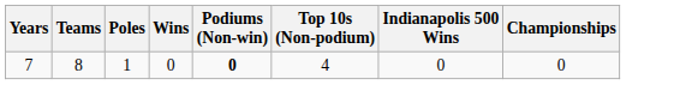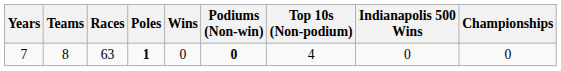 <table class="wikitable" style="text-align:center; font-size:95%">
 <tr>
 <th>Years</th>
 <th>Teams</th>
+<th>Races</th>
 <th>Poles</th>
 <th>Wins</th>
 <th>Podiums<br>(Non-win)</th>
 <th>Top 10s<br>(Non-podium)</th>
 <th>Indianapolis 500<br>Wins</th>
 <th>Championships</th>
 </tr>
 <tr>
 <td>7</td>
 <td>8</td>
-<td>1</td>
+<td>63</td>
+<td><strong>1</strong></td>
 <td>0</td>
 <td><strong>0</strong></td>
 <td>4</td>
 <td>0</td>
 <td>0</td>
 </tr>
 </table>
